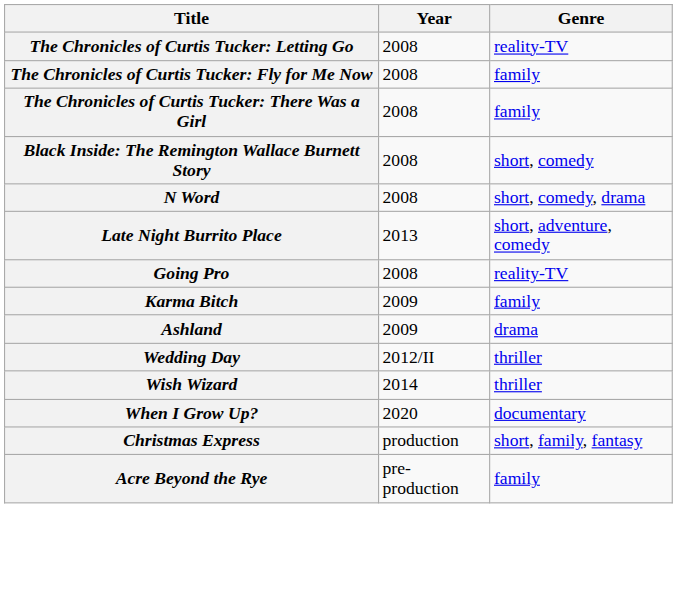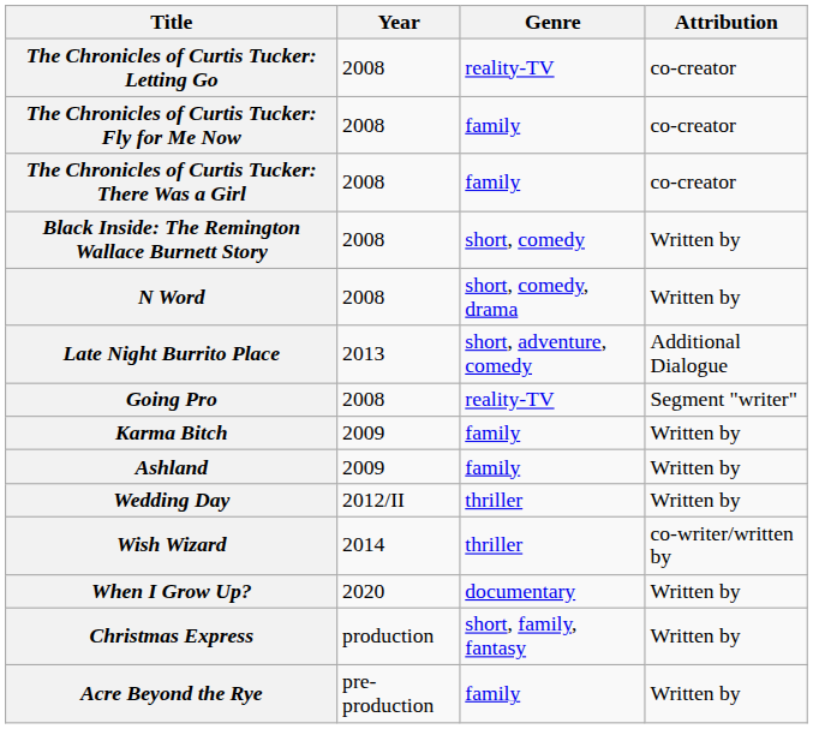 <table class="wikitable plainrowheaders sortable">
 <tr>
 <th scope="col">Title</th>
 <th scope="col">Year</th>
 <th scope="col">Genre</th>
+<th scope="col" class="unsortable">Attribution</th>
 </tr>
 <tr>
 <th scope="row"><em>The Chronicles of Curtis Tucker: Letting Go</em></th>
 <td>2008</td>
 <td><a href='#'>reality-TV</a></td>
+<td>co-creator</td>
 </tr>
 <tr>
 <th scope="row"><em>The Chronicles of Curtis Tucker: Fly for Me Now</em></th>
 <td>2008</td>
 <td><a href='#'>family</a></td>
+<td>co-creator</td>
 </tr>
 <tr>
 <th scope="row"><em>The Chronicles of Curtis Tucker: There Was a Girl</em></th>
 <td>2008</td>
 <td><a href='#'>family</a></td>
+<td>co-creator</td>
 </tr>
 <tr>
 <th scope="row"><em>Black Inside: The Remington Wallace Burnett Story</em></th>
 <td>2008</td>
 <td><a href='#'>short</a>, <a href='#'>comedy</a></td>
+<td>Written by</td>
 </tr>
 <tr>
 <th scope="row"><em>N Word</em></th>
 <td>2008</td>
 <td><a href='#'>short</a>, <a href='#'>comedy</a>, <a href='#'>drama</a></td>
+<td>Written by</td>
 </tr>
 <tr>
 <th scope="row"><em>Late Night Burrito Place</em></th>
 <td>2013</td>
 <td><a href='#'>short</a>, <a href='#'>adventure</a>, <a href='#'>comedy</a></td>
+<td>Additional Dialogue</td>
 </tr>
 <tr>
 <th scope="row"><em>Going Pro</em></th>
 <td>2008</td>
 <td><a href='#'>reality-TV</a></td>
+<td>Segment "writer"</td>
 </tr>
 <tr>
 <th scope="row"><em>Karma Bitch</em></th>
 <td>2009</td>
 <td><a href='#'>family</a></td>
+<td>Written by</td>
 </tr>
 <tr>
 <th scope="row"><em>Ashland</em></th>
 <td>2009</td>
-<td><a href='#'>drama</a></td>
+<td><a href='#'>family</a></td>
+<td>Written by</td>
 </tr>
 <tr>
 <th scope="row"><em>Wedding Day</em></th>
 <td>2012/II</td>
 <td><a href='#'>thriller</a></td>
+<td>Written by</td>
 </tr>
 <tr>
 <th scope="row"><em>Wish Wizard</em></th>
 <td>2014</td>
 <td><a href='#'>thriller</a></td>
+<td>co-writer/written by</td>
 </tr>
 <tr>
 <th scope="row"><em>When I Grow Up?</em></th>
 <td>2020</td>
 <td><a href='#'>documentary</a></td>
+<td>Written by</td>
 </tr>
 <tr>
 <th scope="row"><em>Christmas Express</em></th>
 <td>production</td>
 <td><a href='#'>short</a>, <a href='#'>family</a>, <a href='#'>fantasy</a></td>
+<td>Written by</td>
 </tr>
 <tr>
 <th scope="row"><em>Acre Beyond the Rye</em></th>
 <td>pre-production</td>
 <td><a href='#'>family</a></td>
+<td>Written by</td>
 </tr>
 </table>
